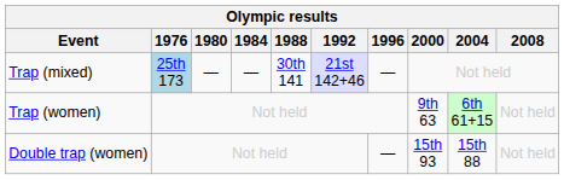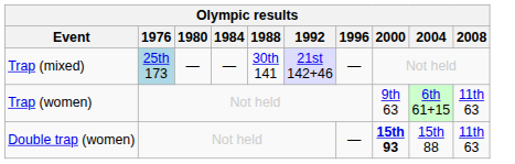 <table class="wikitable" style="text-align: center">
 <tr>
 <th colspan="10">Olympic results</th>
 </tr>
 <tr>
 <th>Event</th>
 <th>1976</th>
 <th>1980</th>
 <th>1984</th>
 <th>1988</th>
 <th>1992</th>
 <th>1996</th>
 <th>2000</th>
 <th>2004</th>
 <th>2008</th>
 </tr>
 <tr>
 <td align=left><a href='#'>Trap</a> (mixed)</td>
 <td style="background: lightblue;"><a href='#'>25th</a><br>173</td>
 <td>—</td>
 <td>—</td>
 <td><a href='#'>30th</a><br>141</td>
 <td style="background: #ddddff"><a href='#'>21st</a><br>142+46</td>
 <td>—</td>
 <td colspan=3 style="color: #cccccc">Not held</td>
 </tr>
 <tr>
 <td align=left><a href='#'>Trap</a> (women)</td>
 <td colspan=6 style="color: #cccccc">Not held</td>
 <td><a href='#'>9th</a><br>63</td>
 <td style="background: #ccffcc"><a href='#'>6th</a><br>61+15</td>
-<td style="color: #cccccc">Not held</td>
+<td><a href='#'>11th</a><br>63</td>
 </tr>
 <tr>
 <td align=left><a href='#'>Double trap</a> (women)</td>
 <td colspan=5 style="color: #cccccc">Not held</td>
 <td>—</td>
-<td><a href='#'>15th</a><br>93</td>
+<td><strong><a href='#'>15th</a><br>93</strong></td>
 <td><a href='#'>15th</a><br>88</td>
-<td style="color: #cccccc">Not held</td>
+<td><a href='#'>11th</a><br>63</td>
 </tr>
 </table>
